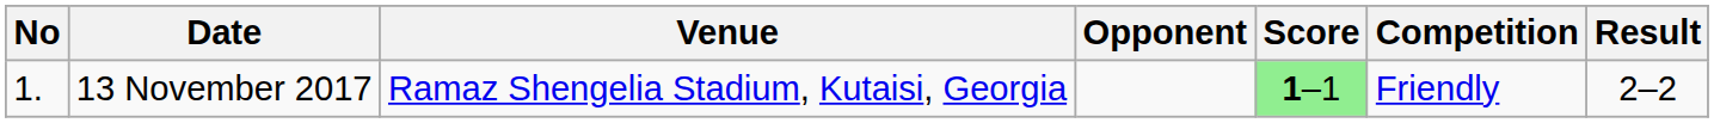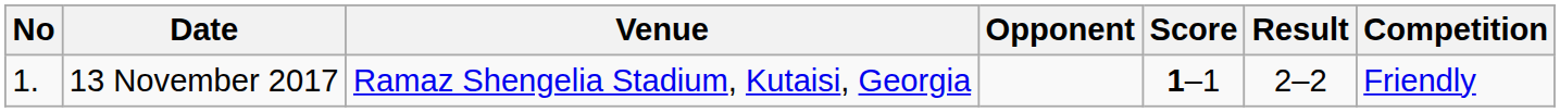 <table class="wikitable" style="font-size:100%;">
 <tr>
 <th>No</th>
 <th>Date</th>
 <th>Venue</th>
 <th>Opponent</th>
 <th>Score</th>
+<th>Result</th>
 <th>Competition</th>
-<th>Result</th>
 </tr>
 <tr>
 <td>1.</td>
 <td>13 November 2017</td>
 <td><a href='#'>Ramaz Shengelia Stadium</a>, <a href='#'>Kutaisi</a>, <a href='#'>Georgia</a></td>
 <td></td>
-<td align=center style="background: lightgreen;"><strong>1</strong>–1</td>
+<td align=center><strong>1</strong>–1</td>
+<td align=center>2–2</td>
 <td><a href='#'>Friendly</a></td>
-<td align=center>2–2</td>
 </tr>
 </table>
